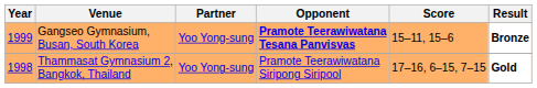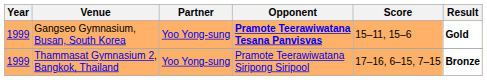 <table class="sortable wikitable" style="font-size: 90%;">
 <tr>
 <th>Year</th>
 <th>Venue</th>
 <th>Partner</th>
 <th>Opponent</th>
 <th>Score</th>
 <th>Result</th>
 </tr>
 <tr style="background:#FFB069">
 <td align="center"><a href='#'>1999</a></td>
 <td align="left">Gangseo Gymnasium,<br><a href='#'>Busan, South Korea</a></td>
 <td align="left"> <a href='#'>Yoo Yong-sung</a></td>
 <td align="left"><strong> <a href='#'>Pramote Teerawiwatana</a> <br>  <a href='#'>Tesana Panvisvas</a></strong></td>
 <td align="left">15–11, 15–6</td>
-<td style="text-align:left; background:white"> <strong>Bronze</strong></td>
+<td style="text-align:left; background:white"> <strong>Gold</strong></td>
 </tr>
 <tr>
 </tr>
 <tr style="background:#FFB069">
-<td align="center"><a href='#'>1998</a></td>
+<td align="center"><a href='#'>1999</a></td>
 <td align="left"><a href='#'>Thammasat Gymnasium 2</a>,<br><a href='#'>Bangkok, Thailand</a></td>
 <td align="left"> <a href='#'>Yoo Yong-sung</a></td>
 <td align="left"> <a href='#'>Pramote Teerawiwatana</a> <br>  <a href='#'>Siripong Siripool</a></td>
 <td align="left">17–16, 6–15, 7–15</td>
-<td style="text-align:left; background:white"> <strong>Gold</strong></td>
+<td style="text-align:left; background:white"> <strong>Bronze</strong></td>
 </tr>
 </table>
